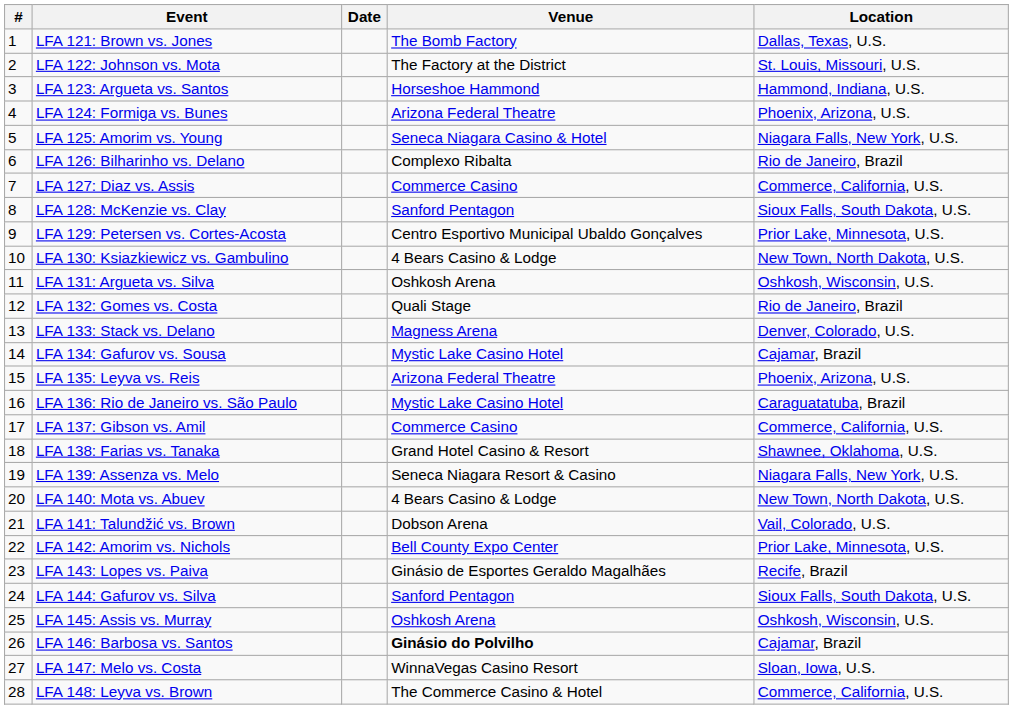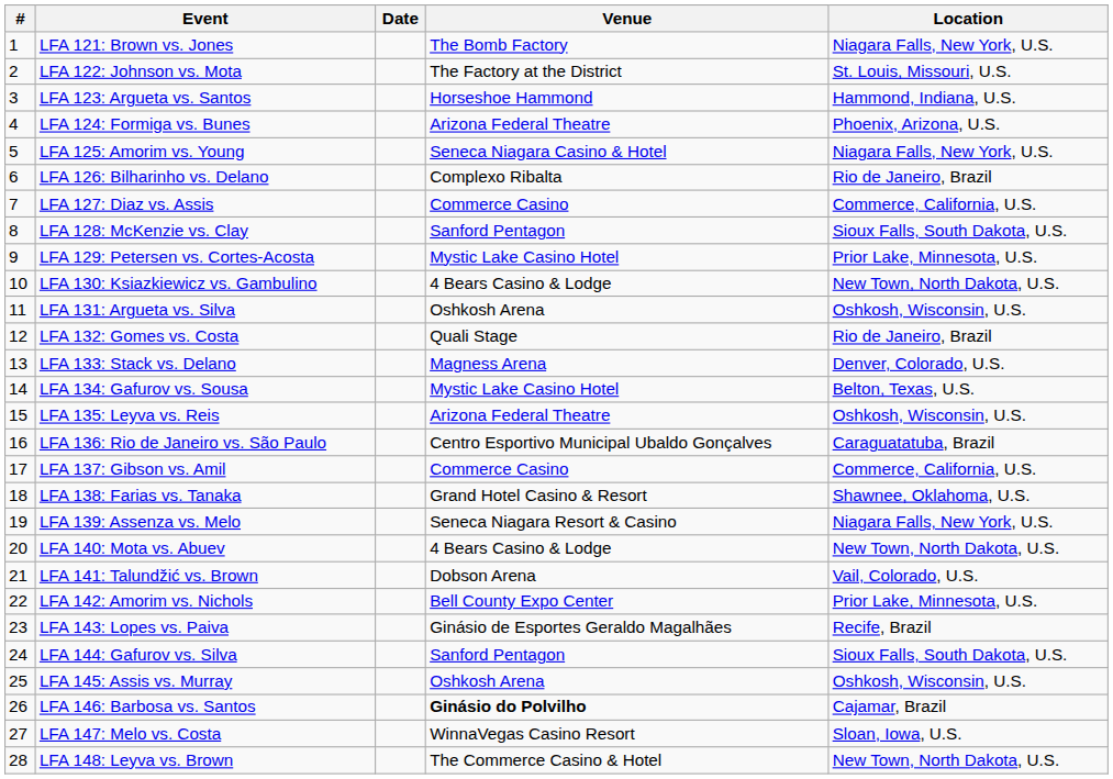 <table class="wikitable" style="width:75%; font-size:90%;">
 <tr>
 <th scope="col">#</th>
 <th scope="col">Event</th>
 <th scope="col">Date</th>
 <th scope="col">Venue</th>
 <th scope="col">Location</th>
 </tr>
 <tr>
 <td>1</td>
 <td><a href='#'>LFA 121: Brown vs. Jones</a></td>
 <td></td>
 <td><a href='#'>The Bomb Factory</a></td>
-<td><a href='#'>Dallas, Texas</a>, U.S.</td>
+<td><a href='#'>Niagara Falls, New York</a>, U.S.</td>
 </tr>
 <tr>
 <td>2</td>
 <td><a href='#'>LFA 122: Johnson vs. Mota</a></td>
 <td></td>
 <td>The Factory at the District</td>
 <td><a href='#'>St. Louis, Missouri</a>, U.S.</td>
 </tr>
 <tr>
 <td>3</td>
 <td><a href='#'>LFA 123: Argueta vs. Santos</a></td>
 <td></td>
 <td><a href='#'>Horseshoe Hammond</a></td>
 <td><a href='#'>Hammond, Indiana</a>, U.S.</td>
 </tr>
 <tr>
 <td>4</td>
 <td><a href='#'>LFA 124: Formiga vs. Bunes</a></td>
 <td></td>
 <td><a href='#'>Arizona Federal Theatre</a></td>
 <td><a href='#'>Phoenix, Arizona</a>, U.S.</td>
 </tr>
 <tr>
 <td>5</td>
 <td><a href='#'>LFA 125: Amorim vs. Young</a></td>
 <td></td>
 <td><a href='#'>Seneca Niagara Casino & Hotel</a></td>
 <td><a href='#'>Niagara Falls, New York</a>, U.S.</td>
 </tr>
 <tr>
 <td>6</td>
 <td><a href='#'>LFA 126: Bilharinho vs. Delano</a></td>
 <td></td>
 <td>Complexo Ribalta</td>
 <td><a href='#'>Rio de Janeiro</a>, Brazil</td>
 </tr>
 <tr>
 <td>7</td>
 <td><a href='#'>LFA 127: Diaz vs. Assis</a></td>
 <td></td>
 <td><a href='#'>Commerce Casino</a></td>
 <td><a href='#'>Commerce, California</a>, U.S.</td>
 </tr>
 <tr>
 <td>8</td>
 <td><a href='#'>LFA 128: McKenzie vs. Clay</a></td>
 <td></td>
 <td><a href='#'>Sanford Pentagon</a></td>
 <td><a href='#'>Sioux Falls, South Dakota</a>, U.S.</td>
 </tr>
 <tr>
 <td>9</td>
 <td><a href='#'>LFA 129: Petersen vs. Cortes-Acosta</a></td>
 <td></td>
-<td>Centro Esportivo Municipal Ubaldo Gonçalves</td>
+<td><a href='#'>Mystic Lake Casino Hotel</a></td>
 <td><a href='#'>Prior Lake, Minnesota</a>, U.S.</td>
 </tr>
 <tr>
 <td>10</td>
 <td><a href='#'>LFA 130: Ksiazkiewicz vs. Gambulino</a></td>
 <td></td>
 <td>4 Bears Casino & Lodge</td>
 <td><a href='#'>New Town, North Dakota</a>, U.S.</td>
 </tr>
 <tr>
 <td>11</td>
 <td><a href='#'>LFA 131: Argueta vs. Silva</a></td>
 <td></td>
 <td>Oshkosh Arena</td>
 <td><a href='#'>Oshkosh, Wisconsin</a>, U.S.</td>
 </tr>
 <tr>
 <td>12</td>
 <td><a href='#'>LFA 132: Gomes vs. Costa</a></td>
 <td></td>
 <td>Quali Stage</td>
 <td><a href='#'>Rio de Janeiro</a>, Brazil</td>
 </tr>
 <tr>
 <td>13</td>
 <td><a href='#'>LFA 133: Stack vs. Delano</a></td>
 <td></td>
 <td><a href='#'>Magness Arena</a></td>
 <td><a href='#'>Denver, Colorado</a>, U.S.</td>
 </tr>
 <tr>
 <td>14</td>
 <td><a href='#'>LFA 134: Gafurov vs. Sousa</a></td>
 <td></td>
 <td><a href='#'>Mystic Lake Casino Hotel</a></td>
-<td><a href='#'>Cajamar</a>, Brazil</td>
+<td><a href='#'>Belton, Texas</a>, U.S.</td>
 </tr>
 <tr>
 <td>15</td>
 <td><a href='#'>LFA 135: Leyva vs. Reis</a></td>
 <td></td>
 <td><a href='#'>Arizona Federal Theatre</a></td>
-<td><a href='#'>Phoenix, Arizona</a>, U.S.</td>
+<td><a href='#'>Oshkosh, Wisconsin</a>, U.S.</td>
 </tr>
 <tr>
 <td>16</td>
 <td><a href='#'>LFA 136: Rio de Janeiro vs. São Paulo</a></td>
 <td></td>
-<td><a href='#'>Mystic Lake Casino Hotel</a></td>
+<td>Centro Esportivo Municipal Ubaldo Gonçalves</td>
 <td><a href='#'>Caraguatatuba</a>, Brazil</td>
 </tr>
 <tr>
 <td>17</td>
 <td><a href='#'>LFA 137: Gibson vs. Amil</a></td>
 <td></td>
 <td><a href='#'>Commerce Casino</a></td>
 <td><a href='#'>Commerce, California</a>, U.S.</td>
 </tr>
 <tr>
 <td>18</td>
 <td><a href='#'>LFA 138: Farias vs. Tanaka</a></td>
 <td></td>
 <td>Grand Hotel Casino & Resort</td>
 <td><a href='#'>Shawnee, Oklahoma</a>, U.S.</td>
 </tr>
 <tr>
 <td>19</td>
 <td><a href='#'>LFA 139: Assenza vs. Melo</a></td>
 <td></td>
 <td>Seneca Niagara Resort & Casino</td>
 <td><a href='#'>Niagara Falls, New York</a>, U.S.</td>
 </tr>
 <tr>
 <td>20</td>
 <td><a href='#'>LFA 140: Mota vs. Abuev</a></td>
 <td></td>
 <td>4 Bears Casino & Lodge</td>
 <td><a href='#'>New Town, North Dakota</a>, U.S.</td>
 </tr>
 <tr>
 <td>21</td>
 <td><a href='#'>LFA 141: Talundžić vs. Brown</a></td>
 <td></td>
 <td>Dobson Arena</td>
 <td><a href='#'>Vail, Colorado</a>, U.S.</td>
 </tr>
 <tr>
 <td>22</td>
 <td><a href='#'>LFA 142: Amorim vs. Nichols</a></td>
 <td></td>
 <td><a href='#'>Bell County Expo Center</a></td>
 <td><a href='#'>Prior Lake, Minnesota</a>, U.S.</td>
 </tr>
 <tr>
 <td>23</td>
 <td><a href='#'>LFA 143: Lopes vs. Paiva</a></td>
 <td></td>
 <td>Ginásio de Esportes Geraldo Magalhães</td>
 <td><a href='#'>Recife</a>, Brazil</td>
 </tr>
 <tr>
 <td>24</td>
 <td><a href='#'>LFA 144: Gafurov vs. Silva</a></td>
 <td></td>
 <td><a href='#'>Sanford Pentagon</a></td>
 <td><a href='#'>Sioux Falls, South Dakota</a>, U.S.</td>
 </tr>
 <tr>
 <td>25</td>
 <td><a href='#'>LFA 145: Assis vs. Murray</a></td>
 <td></td>
 <td><a href='#'>Oshkosh Arena</a></td>
 <td><a href='#'>Oshkosh, Wisconsin</a>, U.S.</td>
 </tr>
 <tr>
 <td>26</td>
 <td><a href='#'>LFA 146: Barbosa vs. Santos</a></td>
 <td></td>
 <td><strong>Ginásio do Polvilho</strong></td>
 <td><a href='#'>Cajamar</a>, Brazil</td>
 </tr>
 <tr>
 <td>27</td>
 <td><a href='#'>LFA 147: Melo vs. Costa</a></td>
 <td></td>
 <td>WinnaVegas Casino Resort</td>
 <td><a href='#'>Sloan, Iowa</a>, U.S.</td>
 </tr>
 <tr>
 <td>28</td>
 <td><a href='#'>LFA 148: Leyva vs. Brown</a></td>
 <td></td>
 <td>The Commerce Casino & Hotel</td>
-<td><a href='#'>Commerce, California</a>, U.S.</td>
+<td><a href='#'>New Town, North Dakota</a>, U.S.</td>
 </tr>
 </table>
